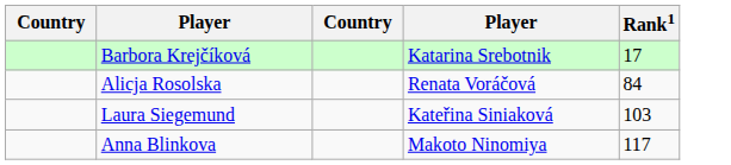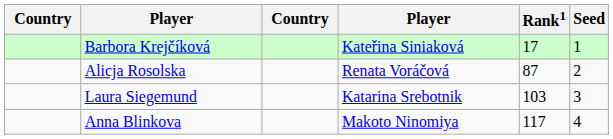 <table class="sortable wikitable">
 <tr>
 <th width="70">Country</th>
 <th width="175">Player</th>
 <th width="70">Country</th>
 <th width="175">Player</th>
 <th>Rank<sup>1</sup></th>
+<th>Seed</th>
 </tr>
 <tr style="background:#cfc;">
 <td></td>
 <td><a href='#'>Barbora Krejčíková</a></td>
 <td></td>
-<td><a href='#'>Katarina Srebotnik</a></td>
+<td><a href='#'>Kateřina Siniaková</a></td>
 <td>17</td>
+<td>1</td>
 </tr>
 <tr>
 <td></td>
 <td><a href='#'>Alicja Rosolska</a></td>
 <td></td>
 <td><a href='#'>Renata Voráčová</a></td>
-<td>84</td>
+<td>87</td>
+<td>2</td>
 </tr>
 <tr>
 <td></td>
 <td><a href='#'>Laura Siegemund</a></td>
 <td></td>
-<td><a href='#'>Kateřina Siniaková</a></td>
+<td><a href='#'>Katarina Srebotnik</a></td>
 <td>103</td>
+<td>3</td>
 </tr>
 <tr>
 <td></td>
 <td><a href='#'>Anna Blinkova</a></td>
 <td></td>
 <td><a href='#'>Makoto Ninomiya</a></td>
 <td>117</td>
+<td>4</td>
 </tr>
 </table>
